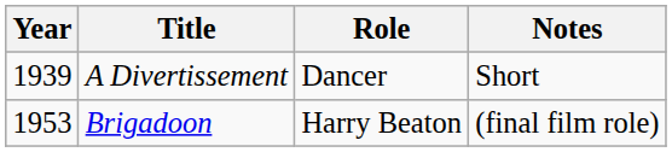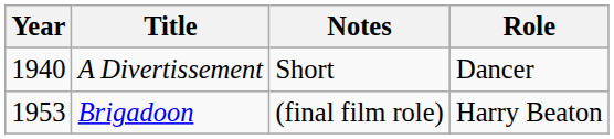 <table class="wikitable">
 <tr>
 <th>Year</th>
 <th>Title</th>
+<th>Notes</th>
 <th>Role</th>
-<th>Notes</th>
 </tr>
 <tr>
-<td>1939</td>
+<td>1940</td>
 <td><em>A Divertissement</em></td>
+<td>Short</td>
 <td>Dancer</td>
-<td>Short</td>
 </tr>
 <tr>
 <td>1953</td>
 <td><em><a href='#'>Brigadoon</a></em></td>
+<td>(final film role)</td>
 <td>Harry Beaton</td>
-<td>(final film role)</td>
 </tr>
 </table>
